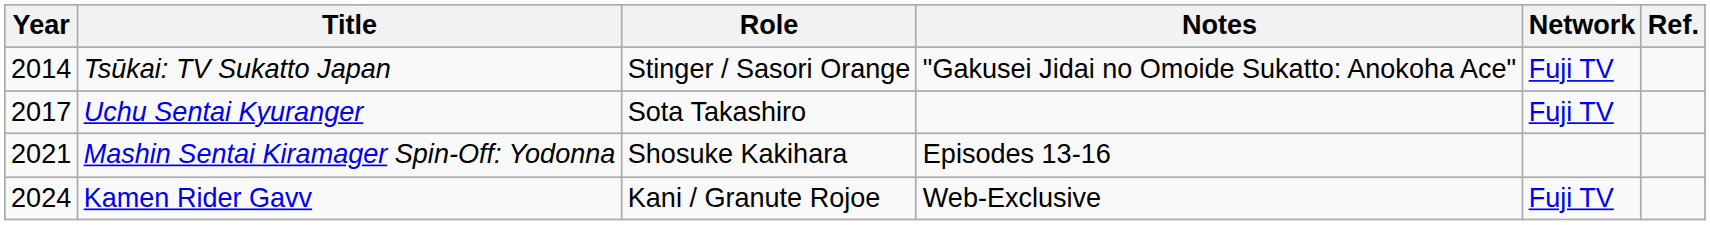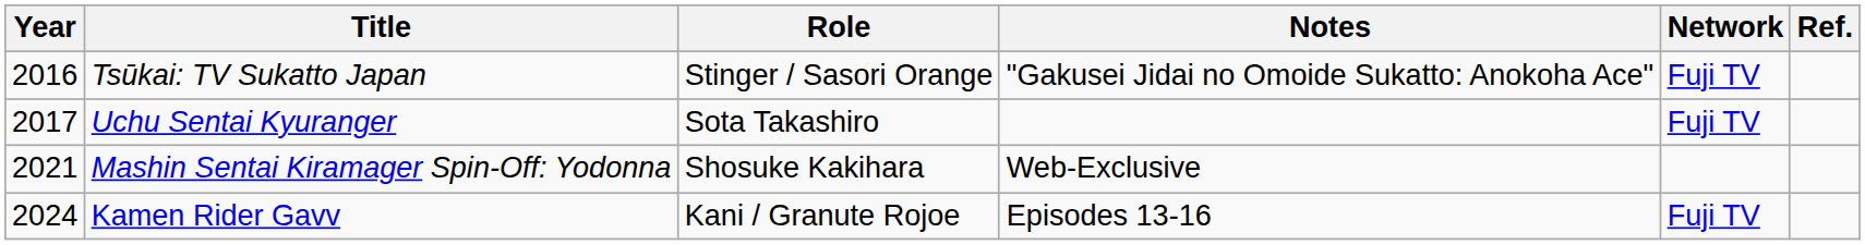 <table class="wikitable">
 <tr>
 <th>Year</th>
 <th>Title</th>
 <th>Role</th>
 <th>Notes</th>
 <th>Network</th>
 <th>Ref.</th>
 </tr>
 <tr>
-<td>2014</td>
+<td>2016</td>
 <td><em>Tsūkai: TV Sukatto Japan</em></td>
 <td>Stinger / Sasori Orange</td>
 <td>"Gakusei Jidai no Omoide Sukatto: Anokoha Ace"</td>
 <td><a href='#'>Fuji TV</a></td>
 <td></td>
 </tr>
 <tr>
 <td>2017</td>
 <td><em><a href='#'>Uchu Sentai Kyuranger</a></em></td>
 <td>Sota Takashiro</td>
 <td></td>
 <td><a href='#'>Fuji TV</a></td>
 <td></td>
 </tr>
 <tr>
 <td>2021</td>
 <td><em><a href='#'>Mashin Sentai Kiramager</a> Spin-Off: Yodonna</em></td>
 <td>Shosuke Kakihara</td>
-<td>Episodes 13-16</td>
+<td>Web-Exclusive</td>
 <td></td>
 <td></td>
 </tr>
 <tr>
 <td>2024</td>
 <td><a href='#'>Kamen Rider Gavv</a></td>
 <td>Kani / Granute Rojoe</td>
-<td>Web-Exclusive</td>
+<td>Episodes 13-16</td>
 <td><a href='#'>Fuji TV</a></td>
 <td></td>
 </tr>
 </table>
